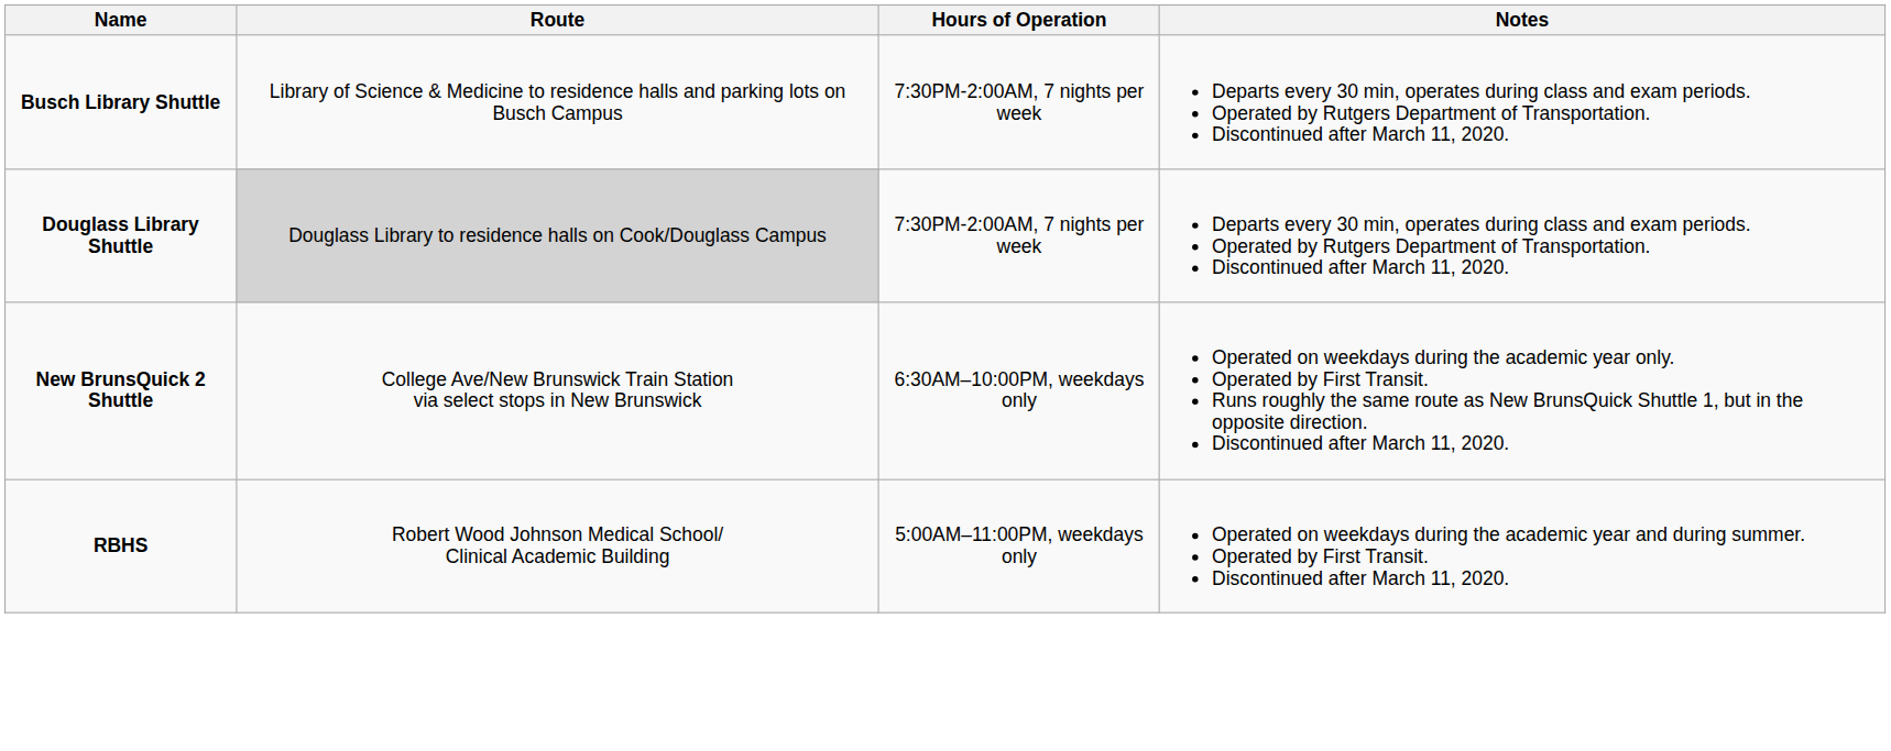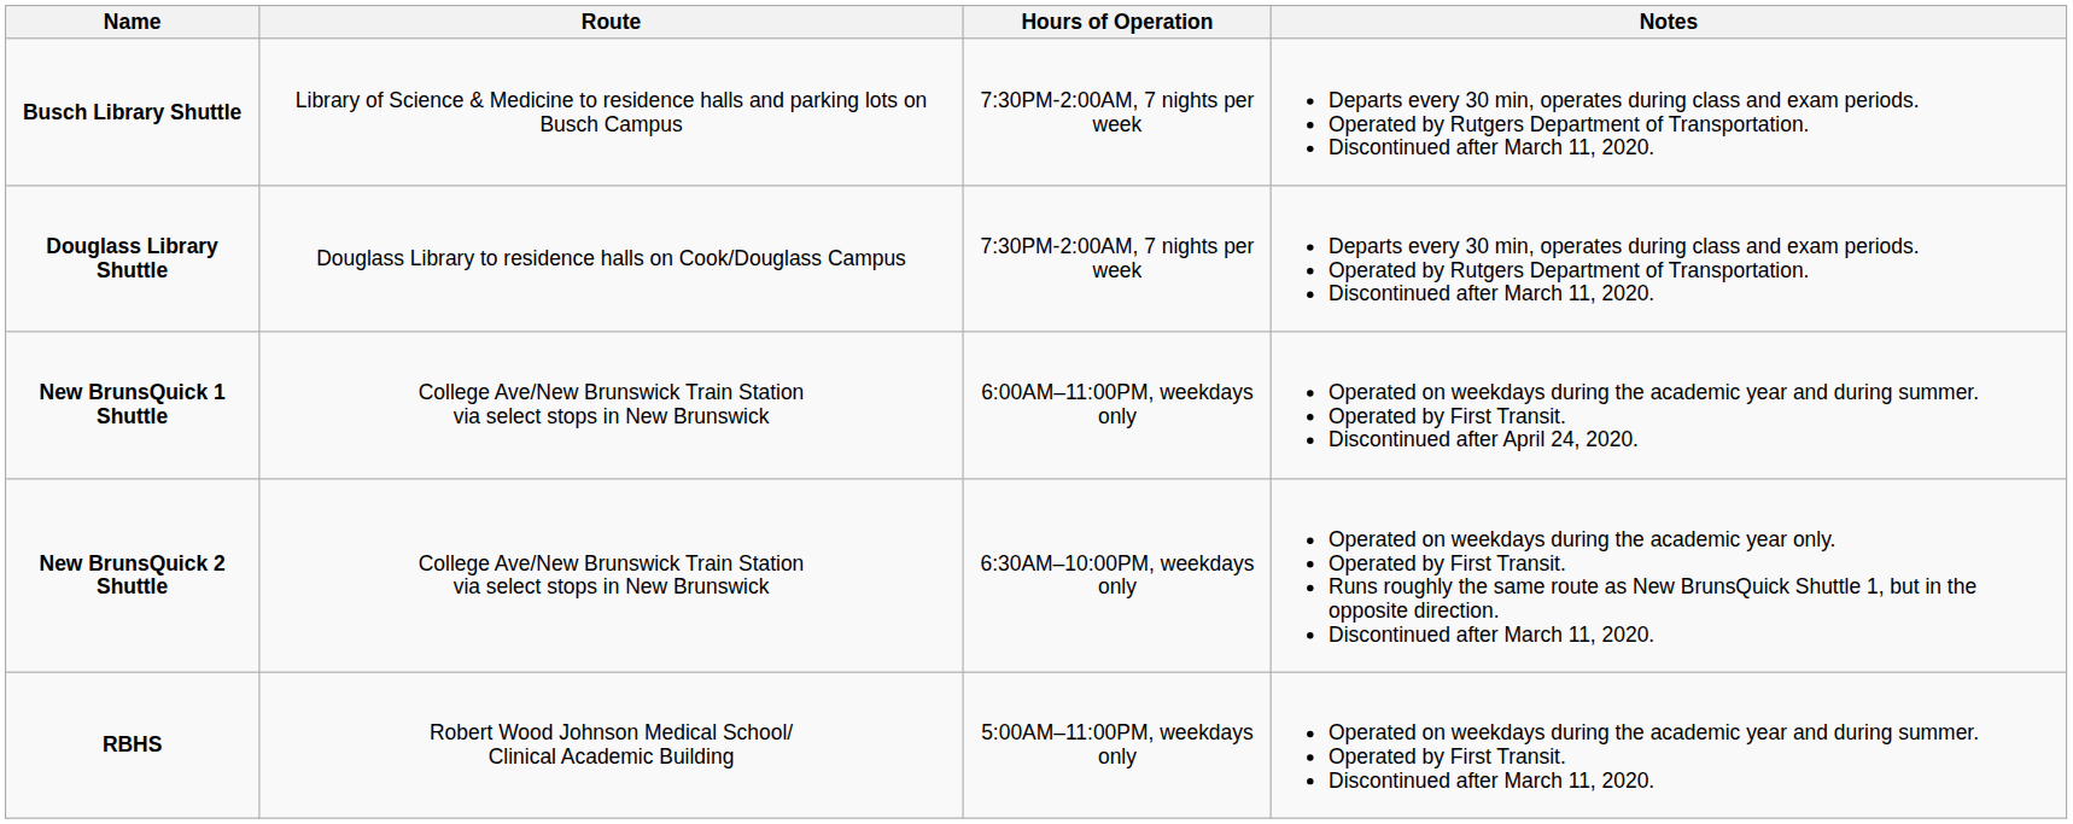 <table class="wikitable">
 <tr>
 <th>Name</th>
 <th>Route</th>
 <th>Hours of Operation</th>
 <th>Notes</th>
 </tr>
 <tr align="center">
 <td><strong>Busch Library Shuttle</strong></td>
 <td>Library of Science & Medicine to residence halls and parking lots on Busch Campus</td>
 <td>7:30PM-2:00AM, 7 nights per week</td>
 <td align="left"><br><ul><li>Departs every 30 min, operates during class and exam periods.</li><li>Operated by Rutgers Department of Transportation.</li><li>Discontinued after March 11, 2020.</li></ul></td>
 </tr>
 <tr align="center">
 <td><strong>Douglass Library Shuttle</strong></td>
-<td style="background: lightgrey;">Douglass Library to residence halls on Cook/Douglass Campus</td>
+<td>Douglass Library to residence halls on Cook/Douglass Campus</td>
 <td>7:30PM-2:00AM, 7 nights per week</td>
 <td align="left"><br><ul><li>Departs every 30 min, operates during class and exam periods.</li><li>Operated by Rutgers Department of Transportation.</li><li>Discontinued after March 11, 2020.</li></ul></td>
+</tr>
+<tr align="center">
+<td><strong>New BrunsQuick 1 Shuttle</strong></td>
+<td>College Ave/New Brunswick Train Station<br>via select stops in New Brunswick</td>
+<td>6:00AM–11:00PM, weekdays only</td>
+<td align="left"><br><ul><li>Operated on weekdays during the academic year and during summer.</li><li>Operated by First Transit.</li><li>Discontinued after April 24, 2020.</li></ul></td>
 </tr>
 <tr align="center">
 <td><strong>New BrunsQuick 2 Shuttle</strong></td>
 <td>College Ave/New Brunswick Train Station<br>via select stops in New Brunswick</td>
 <td>6:30AM–10:00PM, weekdays only</td>
 <td align="left"><br><ul><li>Operated on weekdays during the academic year only.</li><li>Operated by First Transit.</li><li>Runs roughly the same route as New BrunsQuick Shuttle 1, but in the opposite direction.</li><li>Discontinued after March 11, 2020.</li></ul></td>
 </tr>
 <tr align="center">
 <td><strong>RBHS</strong></td>
 <td>Robert Wood Johnson Medical School/<br>Clinical Academic Building</td>
 <td>5:00AM–11:00PM, weekdays only</td>
 <td align="left"><br><ul><li>Operated on weekdays during the academic year and during summer.</li><li>Operated by First Transit.</li><li>Discontinued after March 11, 2020.</li></ul></td>
 </tr>
 </table>
